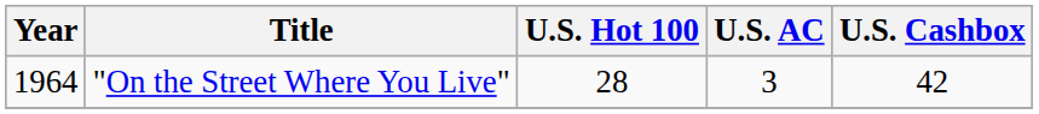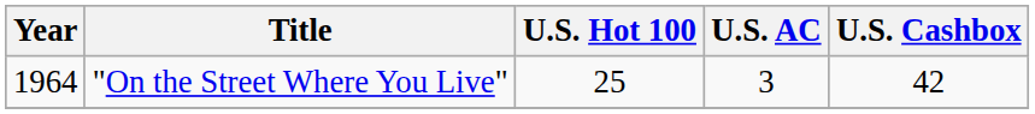 <table class="wikitable">
 <tr>
 <th>Year</th>
 <th>Title</th>
 <th>U.S. <a href='#'>Hot 100</a><br></th>
 <th>U.S. <a href='#'>AC</a><br></th>
 <th>U.S. <a href='#'>Cashbox</a><br></th>
 </tr>
 <tr>
 <td>1964</td>
 <td>"<a href='#'>On the Street Where You Live</a>"</td>
-<td align="center">28</td>
+<td align="center">25</td>
 <td align="center">3</td>
 <td align="center">42</td>
 </tr>
 <tr>
 </tr>
 </table>
